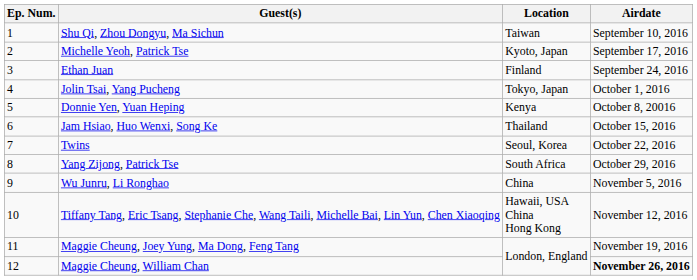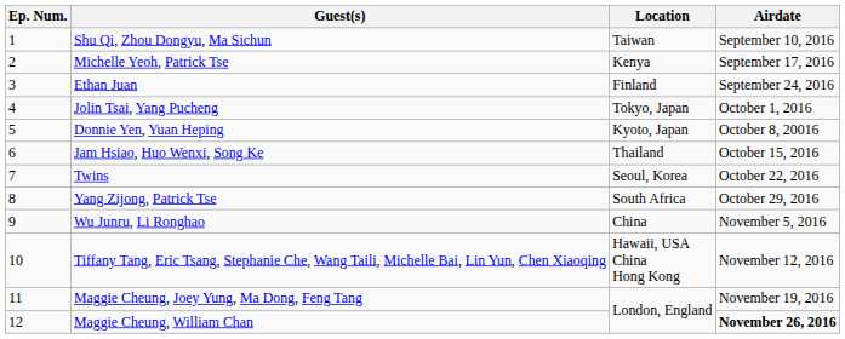 <table class="wikitable">
 <tr>
 <th>Ep. Num.</th>
 <th>Guest(s)</th>
 <th>Location</th>
 <th>Airdate</th>
 </tr>
 <tr>
 <td>1</td>
 <td><a href='#'>Shu Qi</a>, <a href='#'>Zhou Dongyu</a>, <a href='#'>Ma Sichun</a></td>
 <td>Taiwan</td>
 <td>September 10, 2016</td>
 </tr>
 <tr>
 <td>2</td>
 <td><a href='#'>Michelle Yeoh</a>, <a href='#'>Patrick Tse</a></td>
-<td>Kyoto, Japan</td>
+<td>Kenya</td>
 <td>September 17, 2016</td>
 </tr>
 <tr>
 <td>3</td>
 <td><a href='#'>Ethan Juan</a></td>
 <td>Finland</td>
 <td>September 24, 2016</td>
 </tr>
 <tr>
 <td>4</td>
 <td><a href='#'>Jolin Tsai</a>, <a href='#'>Yang Pucheng</a></td>
 <td>Tokyo, Japan</td>
 <td>October 1, 2016</td>
 </tr>
 <tr>
 <td>5</td>
 <td><a href='#'>Donnie Yen</a>, <a href='#'>Yuan Heping</a></td>
-<td>Kenya</td>
+<td>Kyoto, Japan</td>
 <td>October 8, 20016</td>
 </tr>
 <tr>
 <td>6</td>
 <td><a href='#'>Jam Hsiao</a>, <a href='#'>Huo Wenxi</a>, <a href='#'>Song Ke</a></td>
 <td>Thailand</td>
 <td>October 15, 2016</td>
 </tr>
 <tr>
 <td>7</td>
 <td><a href='#'>Twins</a></td>
 <td>Seoul, Korea</td>
 <td>October 22, 2016</td>
 </tr>
 <tr>
 <td>8</td>
 <td><a href='#'>Yang Zijong</a>, <a href='#'>Patrick Tse</a></td>
 <td>South Africa</td>
 <td>October 29, 2016</td>
 </tr>
 <tr>
 <td>9</td>
 <td><a href='#'>Wu Junru</a>, <a href='#'>Li Ronghao</a></td>
 <td>China</td>
 <td>November 5, 2016</td>
 </tr>
 <tr>
 <td>10</td>
 <td><a href='#'>Tiffany Tang</a>, <a href='#'>Eric Tsang</a>, <a href='#'>Stephanie Che</a>, <a href='#'>Wang Taili</a>, <a href='#'>Michelle Bai</a>, <a href='#'>Lin Yun</a>, <a href='#'>Chen Xiaoqing</a></td>
 <td>Hawaii, USA <br> China <br> Hong Kong</td>
 <td>November 12, 2016</td>
 </tr>
 <tr>
 <td>11</td>
 <td><a href='#'>Maggie Cheung</a>, <a href='#'>Joey Yung</a>, <a href='#'>Ma Dong</a>, <a href='#'>Feng Tang</a></td>
 <td rowspan=2>London, England</td>
 <td>November 19, 2016</td>
 </tr>
 <tr>
 <td>12</td>
 <td><a href='#'>Maggie Cheung</a>, <a href='#'>William Chan</a></td>
 <td><strong>November 26, 2016</strong></td>
 </tr>
 </table>
